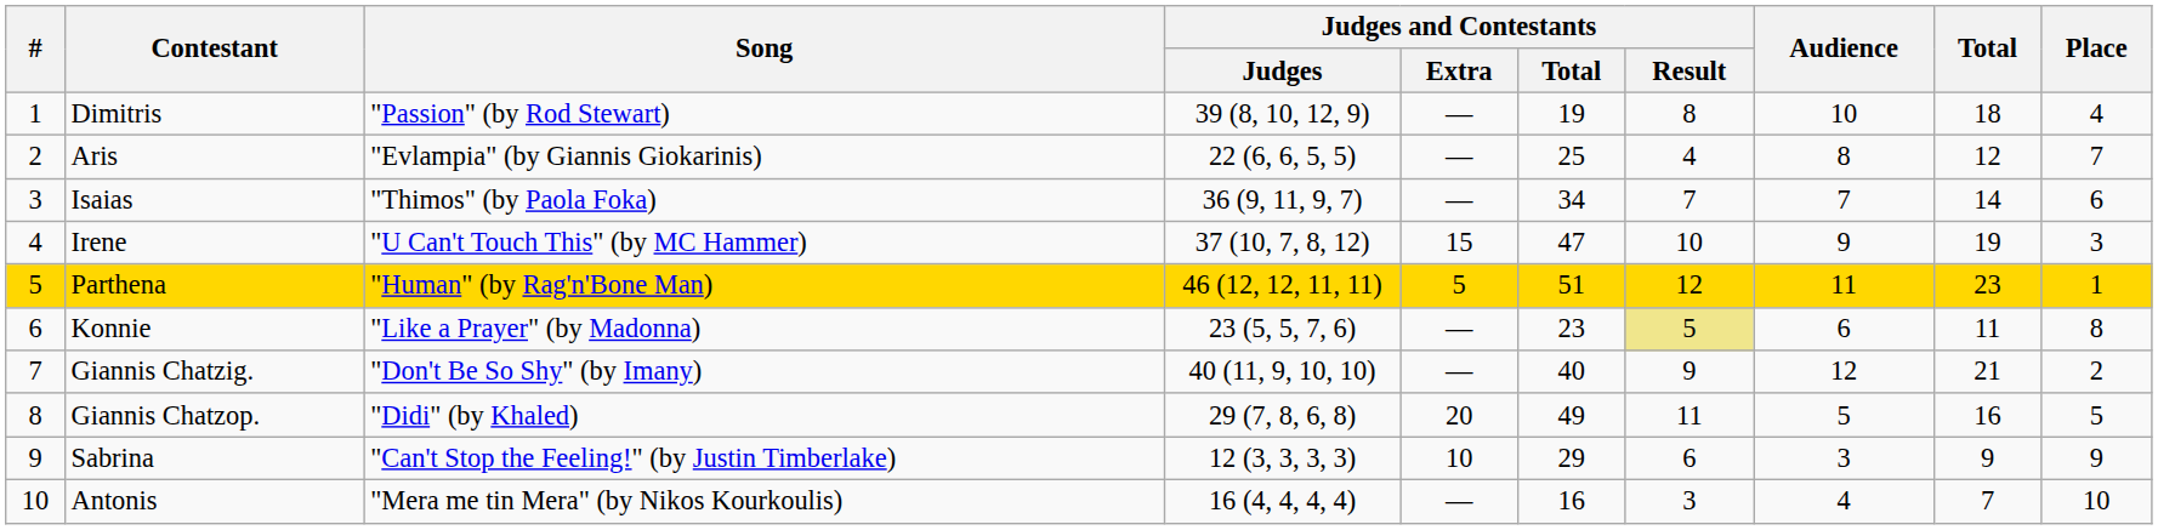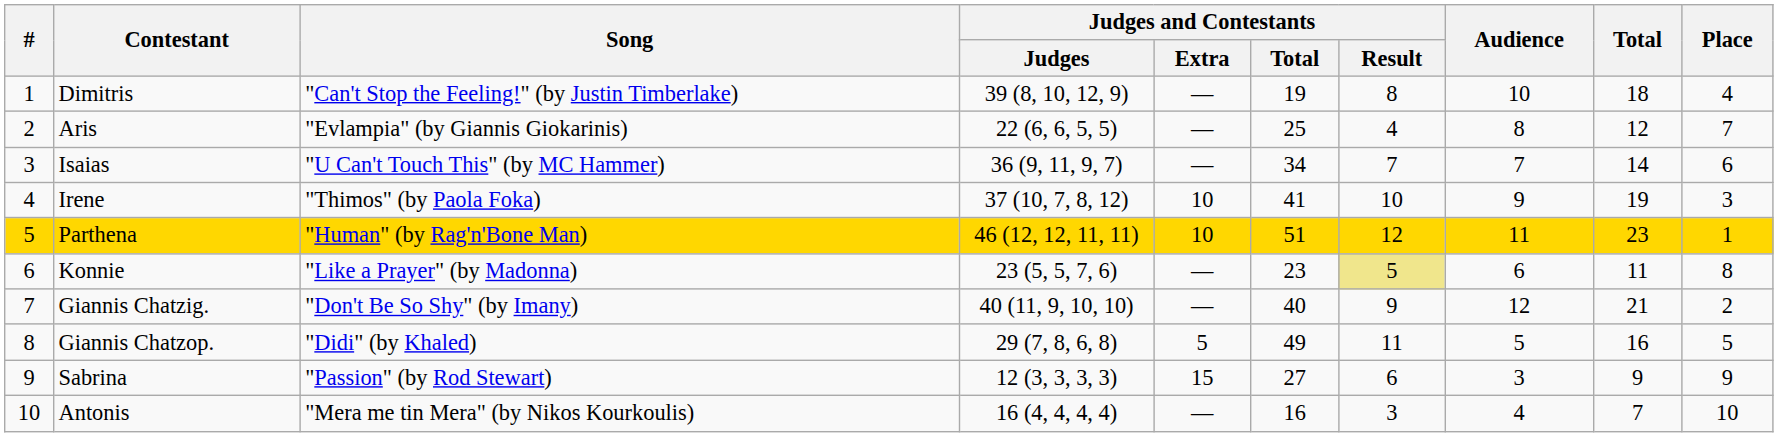 <table class="sortable wikitable" style="text-align:center;" width="100%">
 <tr>
 <th rowspan="2">#</th>
 <th rowspan="2">Contestant</th>
 <th rowspan="2">Song</th>
 <th colspan="4">Judges and Contestants</th>
 <th rowspan="2">Audience</th>
 <th rowspan="2">Total</th>
 <th rowspan="2">Place</th>
 </tr>
 <tr>
 <th width="11%">Judges</th>
 <th>Extra</th>
 <th>Total</th>
 <th>Result</th>
 </tr>
 <tr>
 <td>1</td>
 <td align="left">Dimitris</td>
-<td align="left">"<a href='#'>Passion</a>" (by <a href='#'>Rod Stewart</a>)</td>
+<td align="left">"<a href='#'>Can't Stop the Feeling!</a>" (by <a href='#'>Justin Timberlake</a>)</td>
 <td>39 (8, 10, 12, 9)</td>
 <td>—</td>
 <td>19</td>
 <td>8</td>
 <td>10</td>
 <td>18</td>
 <td>4</td>
 </tr>
 <tr>
 <td>2</td>
 <td align="left">Aris</td>
 <td align="left">"Evlampia" (by Giannis Giokarinis)</td>
 <td>22 (6, 6, 5, 5)</td>
 <td>—</td>
 <td>25</td>
 <td>4</td>
 <td>8</td>
 <td>12</td>
 <td>7</td>
 </tr>
 <tr>
 <td>3</td>
 <td align="left">Isaias</td>
-<td align="left">"Thimos" (by <a href='#'>Paola Foka</a>)</td>
+<td align="left">"<a href='#'>U Can't Touch This</a>" (by <a href='#'>MC Hammer</a>)</td>
 <td>36 (9, 11, 9, 7)</td>
 <td>—</td>
 <td>34</td>
 <td>7</td>
 <td>7</td>
 <td>14</td>
 <td>6</td>
 </tr>
 <tr>
 <td>4</td>
 <td align="left">Irene</td>
-<td align="left">"<a href='#'>U Can't Touch This</a>" (by <a href='#'>MC Hammer</a>)</td>
+<td align="left">"Thimos" (by <a href='#'>Paola Foka</a>)</td>
 <td>37 (10, 7, 8, 12)</td>
-<td>15</td>
-<td>47</td>
+<td>10</td>
+<td>41</td>
 <td>10</td>
 <td>9</td>
 <td>19</td>
 <td>3</td>
 </tr>
 <tr bgcolor="gold">
 <td>5</td>
 <td align="left">Parthena</td>
 <td align="left">"<a href='#'>Human</a>" (by <a href='#'>Rag'n'Bone Man</a>)</td>
 <td>46 (12, 12, 11, 11)</td>
-<td>5</td>
+<td>10</td>
 <td>51</td>
 <td>12</td>
 <td>11</td>
 <td>23</td>
 <td>1</td>
 </tr>
 <tr>
 <td>6</td>
 <td align="left">Konnie</td>
 <td align="left">"<a href='#'>Like a Prayer</a>" (by <a href='#'>Madonna</a>)</td>
 <td>23 (5, 5, 7, 6)</td>
 <td>—</td>
 <td>23</td>
 <td style="background: khaki;">5</td>
 <td>6</td>
 <td>11</td>
 <td>8</td>
 </tr>
 <tr>
 <td>7</td>
 <td align="left">Giannis Chatzig.</td>
 <td align="left">"<a href='#'>Don't Be So Shy</a>" (by <a href='#'>Imany</a>)</td>
 <td>40 (11, 9, 10, 10)</td>
 <td>—</td>
 <td>40</td>
 <td>9</td>
 <td>12</td>
 <td>21</td>
 <td>2</td>
 </tr>
 <tr>
 <td>8</td>
 <td align="left">Giannis Chatzop.</td>
 <td align="left">"<a href='#'>Didi</a>" (by <a href='#'>Khaled</a>)</td>
 <td>29 (7, 8, 6, 8)</td>
-<td>20</td>
+<td>5</td>
 <td>49</td>
 <td>11</td>
 <td>5</td>
 <td>16</td>
 <td>5</td>
 </tr>
 <tr>
 <td>9</td>
 <td align="left">Sabrina</td>
-<td align="left">"<a href='#'>Can't Stop the Feeling!</a>" (by <a href='#'>Justin Timberlake</a>)</td>
+<td align="left">"<a href='#'>Passion</a>" (by <a href='#'>Rod Stewart</a>)</td>
 <td>12 (3, 3, 3, 3)</td>
-<td>10</td>
-<td>29</td>
+<td>15</td>
+<td>27</td>
 <td>6</td>
 <td>3</td>
 <td>9</td>
 <td>9</td>
 </tr>
 <tr>
 <td>10</td>
 <td align="left">Antonis</td>
 <td align="left">"Mera me tin Mera" (by Nikos Kourkoulis)</td>
 <td>16 (4, 4, 4, 4)</td>
 <td>—</td>
 <td>16</td>
 <td>3</td>
 <td>4</td>
 <td>7</td>
 <td>10</td>
 </tr>
 </table>
